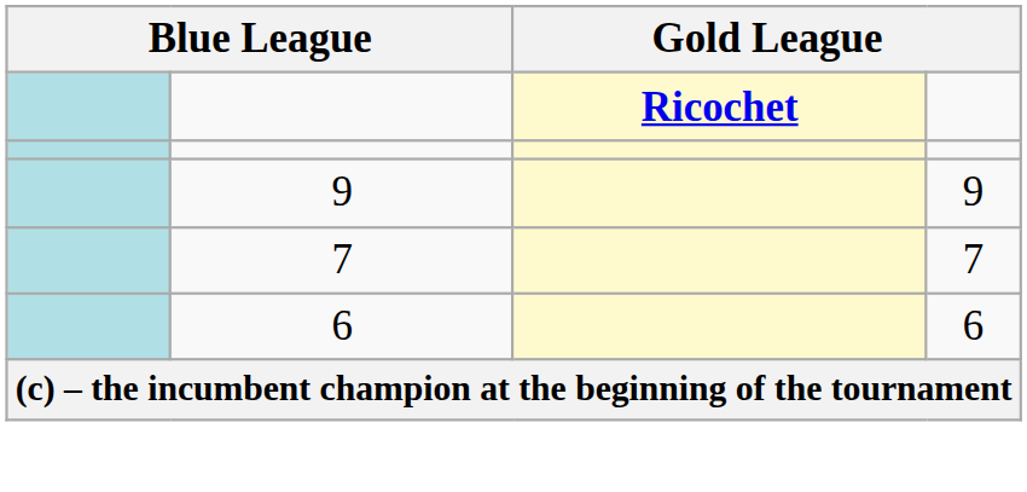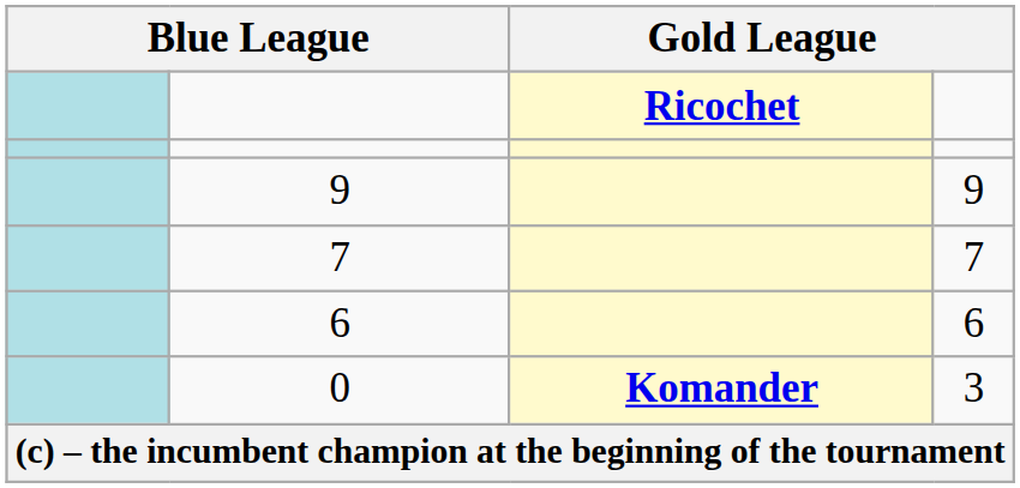 <table class="wikitable" style="margin: 1em auto; text-align: center">
 <tr>
 <th colspan="2" style="width:50%" style="background: skyblue">Blue League</th>
 <th colspan="2" style="width:50%" style="background: palegoldenrod">Gold League</th>
 </tr>
 <tr>
 <th style="background: powderblue"></th>
 <td></td>
 <th style="background: lemonchiffon"><a href='#'>Ricochet</a></th>
 <td></td>
 </tr>
 <tr>
 <th style="background: powderblue"> </th>
 <td></td>
 <th style="background: lemonchiffon"></th>
 <td></td>
 </tr>
 <tr>
 <th style="background: powderblue"></th>
 <td>9</td>
 <th style="background: lemonchiffon"></th>
 <td>9</td>
 </tr>
 <tr>
 <th style="background: powderblue"></th>
 <td>7</td>
 <th style="background: lemonchiffon"></th>
 <td>7</td>
 </tr>
 <tr>
 <th style="background: powderblue"></th>
 <td>6</td>
 <th style="background: lemonchiffon"></th>
 <td>6</td>
 </tr>
 <tr>
+<th style="background: powderblue"></th>
+<td>0</td>
+<th style="background: lemonchiffon"><a href='#'>Komander</a></th>
+<td>3</td>
+</tr>
+<tr>
 <th colspan="4" style="font-size: 85%">(c) – the incumbent champion at the beginning of the tournament</th>
 </tr>
 </table>
